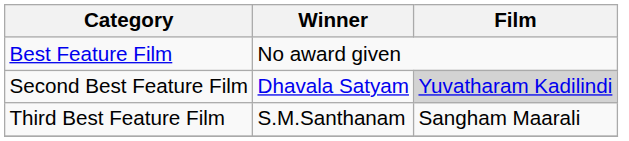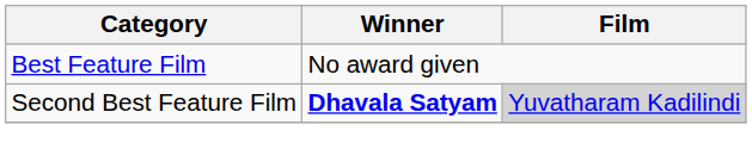 <table class="wikitable">
 <tr>
 <th>Category</th>
 <th>Winner</th>
 <th>Film</th>
 </tr>
 <tr>
 <td><a href='#'>Best Feature Film</a></td>
 <td colspan="2">No award given</td>
 </tr>
 <tr>
 <td>Second Best Feature Film</td>
-<td><a href='#'>Dhavala Satyam</a></td>
+<td><strong><a href='#'>Dhavala Satyam</a></strong></td>
 <td style="background: lightgrey;"><a href='#'>Yuvatharam Kadilindi</a></td>
-</tr>
-<tr>
-<td>Third Best Feature Film</td>
-<td>S.M.Santhanam</td>
-<td>Sangham Maarali</td>
 </tr>
 <tr>
 </tr>
 </table>
